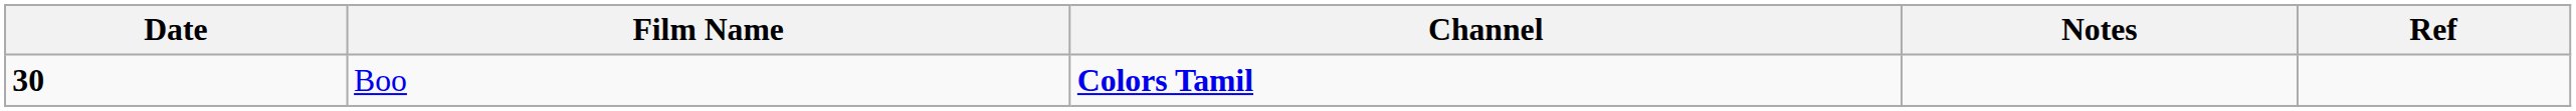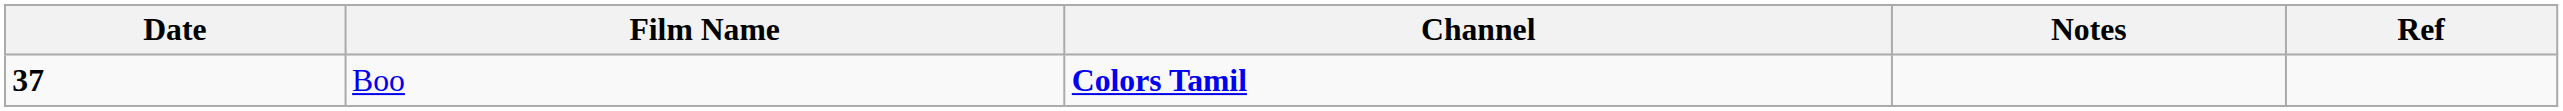 <table class="wikitable" width="65%">
 <tr>
 <th>Date</th>
 <th>Film Name</th>
 <th>Channel</th>
 <th>Notes</th>
 <th>Ref</th>
 </tr>
 <tr>
-<td rowspan="1"><strong>30</strong></td>
+<td rowspan="1"><strong>37</strong></td>
 <td><a href='#'>Boo</a></td>
 <td><strong><a href='#'>Colors Tamil</a></strong></td>
 <td></td>
 <td></td>
 </tr>
 </table>
